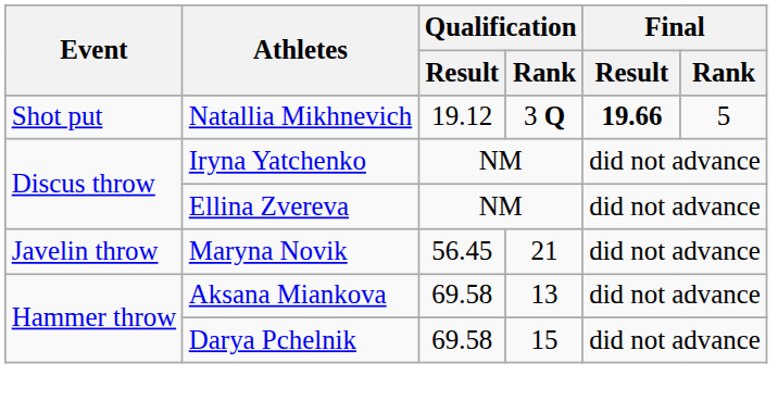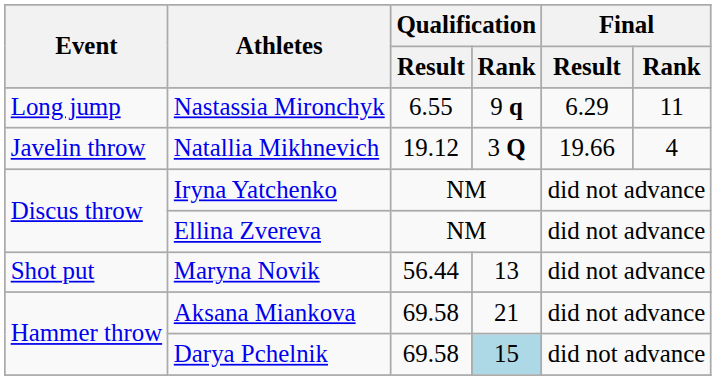 <table class="wikitable" border="1" style="font-size:90%">
 <tr>
 <th rowspan="2">Event</th>
 <th rowspan="2">Athletes</th>
 <th colspan="2">Qualification</th>
 <th colspan="2">Final</th>
 </tr>
 <tr>
 <th>Result</th>
 <th>Rank</th>
 <th>Result</th>
 <th>Rank</th>
 </tr>
 <tr>
-<td><a href='#'>Shot put</a></td>
+<td><a href='#'>Long jump</a></td>
+<td><a href='#'>Nastassia Mironchyk</a></td>
+<td align=center>6.55</td>
+<td align=center>9 <strong>q</strong></td>
+<td align=center>6.29</td>
+<td align=center>11</td>
+</tr>
+<tr>
+<td><a href='#'>Javelin throw</a></td>
 <td><a href='#'>Natallia Mikhnevich</a></td>
 <td align=center>19.12</td>
 <td align=center>3 <strong>Q</strong></td>
-<td align=center><strong>19.66</strong></td>
-<td align=center>5</td>
+<td align=center>19.66</td>
+<td align=center>4</td>
 </tr>
 <tr>
 <td rowspan=2><a href='#'>Discus throw</a></td>
 <td><a href='#'>Iryna Yatchenko</a></td>
 <td align=center colspan="2">NM</td>
 <td align=center colspan="2">did not advance</td>
 </tr>
 <tr>
 <td><a href='#'>Ellina Zvereva</a></td>
 <td align=center colspan="2">NM</td>
 <td align=center colspan="2">did not advance</td>
 </tr>
 <tr>
-<td><a href='#'>Javelin throw</a></td>
+<td><a href='#'>Shot put</a></td>
 <td><a href='#'>Maryna Novik</a></td>
-<td align=center>56.45</td>
-<td align=center>21</td>
+<td align=center>56.44</td>
+<td align=center>13</td>
 <td align=center colspan=2>did not advance</td>
 </tr>
 <tr>
 <td rowspan=2><a href='#'>Hammer throw</a></td>
 <td><a href='#'>Aksana Miankova</a></td>
 <td align=center>69.58</td>
-<td align=center>13</td>
+<td align=center>21</td>
 <td align=center colspan=2>did not advance</td>
 </tr>
 <tr>
 <td><a href='#'>Darya Pchelnik</a></td>
 <td align=center>69.58</td>
-<td align=center>15</td>
+<td align=center style="background: lightblue;">15</td>
 <td align=center colspan=2>did not advance</td>
 </tr>
 </table>
